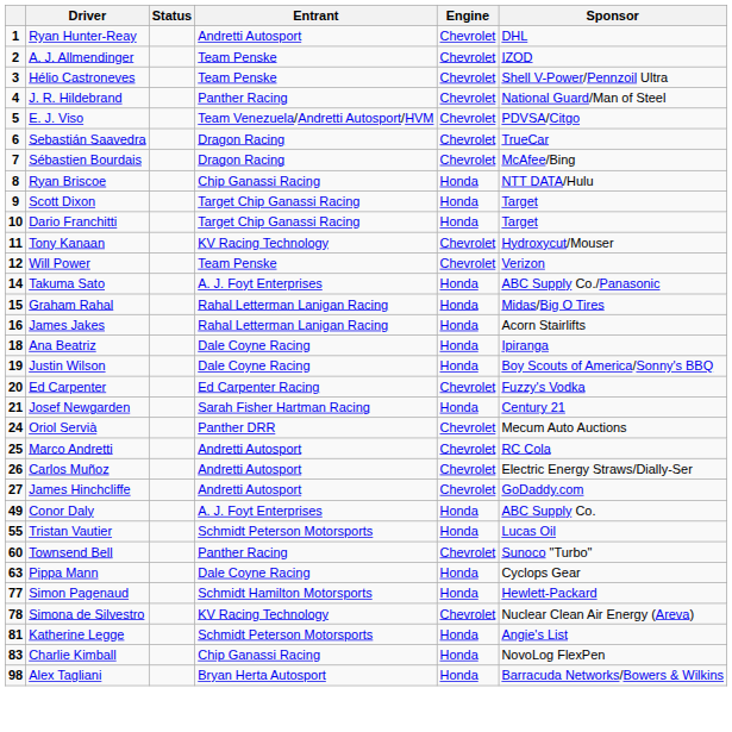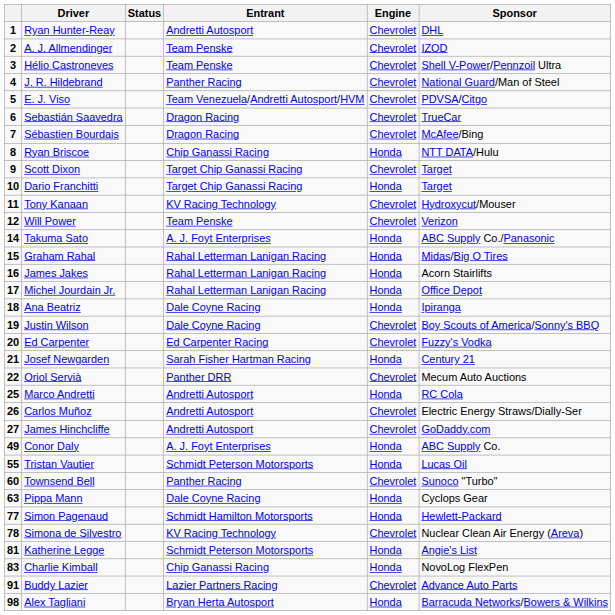 <table class="wikitable" style="font-size:95%;">
 <tr>
 <th></th>
 <th>Driver</th>
 <th>Status</th>
 <th>Entrant</th>
 <th>Engine</th>
 <th>Sponsor</th>
 </tr>
 <tr>
 <td style="text-align:center"><strong>1</strong></td>
 <td> <a href='#'>Ryan Hunter-Reay</a></td>
 <td></td>
 <td><a href='#'>Andretti Autosport</a></td>
 <td><a href='#'>Chevrolet</a></td>
 <td><a href='#'>DHL</a></td>
 </tr>
 <tr>
 <td style="text-align:center"><strong>2</strong></td>
 <td> <a href='#'>A. J. Allmendinger</a></td>
 <td align="center"><strong></strong></td>
 <td><a href='#'>Team Penske</a></td>
 <td><a href='#'>Chevrolet</a></td>
 <td><a href='#'>IZOD</a></td>
 </tr>
 <tr>
 <td style="text-align:center"><strong>3</strong></td>
 <td> <a href='#'>Hélio Castroneves</a></td>
 <td align="center"><strong></strong></td>
 <td><a href='#'>Team Penske</a></td>
 <td><a href='#'>Chevrolet</a></td>
 <td><a href='#'>Shell V-Power</a>/<a href='#'>Pennzoil</a> Ultra</td>
 </tr>
 <tr>
 <td style="text-align:center"><strong>4</strong></td>
 <td> <a href='#'>J. R. Hildebrand</a></td>
 <td></td>
 <td><a href='#'>Panther Racing</a></td>
 <td><a href='#'>Chevrolet</a></td>
 <td><a href='#'>National Guard</a>/Man of Steel</td>
 </tr>
 <tr>
 <td style="text-align:center"><strong>5</strong></td>
 <td> <a href='#'>E. J. Viso</a></td>
 <td></td>
 <td><a href='#'>Team Venezuela</a>/<a href='#'>Andretti Autosport</a>/<a href='#'>HVM</a></td>
 <td><a href='#'>Chevrolet</a></td>
 <td><a href='#'>PDVSA</a>/<a href='#'>Citgo</a></td>
 </tr>
 <tr>
 <td style="text-align:center"><strong>6</strong></td>
 <td> <a href='#'>Sebastián Saavedra</a></td>
 <td></td>
 <td><a href='#'>Dragon Racing</a></td>
 <td><a href='#'>Chevrolet</a></td>
 <td><a href='#'>TrueCar</a></td>
 </tr>
 <tr>
 <td style="text-align:center"><strong>7</strong></td>
 <td> <a href='#'>Sébastien Bourdais</a></td>
 <td></td>
 <td><a href='#'>Dragon Racing</a></td>
 <td><a href='#'>Chevrolet</a></td>
 <td><a href='#'>McAfee</a>/Bing</td>
 </tr>
 <tr>
 <td style="text-align:center"><strong>8</strong></td>
 <td> <a href='#'>Ryan Briscoe</a></td>
 <td></td>
 <td><a href='#'>Chip Ganassi Racing</a></td>
 <td><a href='#'>Honda</a></td>
 <td><a href='#'>NTT DATA</a>/Hulu</td>
 </tr>
 <tr>
 <td style="text-align:center"><strong>9</strong></td>
 <td> <a href='#'>Scott Dixon</a></td>
 <td align="center"><strong></strong></td>
 <td><a href='#'>Target Chip Ganassi Racing</a></td>
-<td><a href='#'>Honda</a></td>
+<td><a href='#'>Chevrolet</a></td>
 <td><a href='#'>Target</a></td>
 </tr>
 <tr>
 <td style="text-align:center"><strong>10</strong></td>
 <td> <a href='#'>Dario Franchitti</a></td>
 <td align="center"><strong></strong></td>
 <td><a href='#'>Target Chip Ganassi Racing</a></td>
 <td><a href='#'>Honda</a></td>
 <td><a href='#'>Target</a></td>
 </tr>
 <tr>
 <td style="text-align:center"><strong>11</strong></td>
 <td> <a href='#'>Tony Kanaan</a></td>
 <td></td>
 <td><a href='#'>KV Racing Technology</a></td>
 <td><a href='#'>Chevrolet</a></td>
 <td><a href='#'>Hydroxycut</a>/Mouser</td>
 </tr>
 <tr>
 <td style="text-align:center"><strong>12</strong></td>
 <td> <a href='#'>Will Power</a></td>
 <td></td>
 <td><a href='#'>Team Penske</a></td>
 <td><a href='#'>Chevrolet</a></td>
 <td><a href='#'>Verizon</a></td>
 </tr>
 <tr>
 <td style="text-align:center"><strong>14</strong></td>
 <td> <a href='#'>Takuma Sato</a></td>
 <td></td>
 <td><a href='#'>A. J. Foyt Enterprises</a></td>
 <td><a href='#'>Honda</a></td>
 <td><a href='#'>ABC Supply</a> Co./<a href='#'>Panasonic</a></td>
 </tr>
 <tr>
 <td style="text-align:center"><strong>15</strong></td>
 <td> <a href='#'>Graham Rahal</a></td>
 <td></td>
 <td><a href='#'>Rahal Letterman Lanigan Racing</a></td>
 <td><a href='#'>Honda</a></td>
 <td><a href='#'>Midas</a>/<a href='#'>Big O Tires</a></td>
 </tr>
 <tr>
 <td style="text-align:center"><strong>16</strong></td>
 <td> <a href='#'>James Jakes</a></td>
 <td></td>
 <td><a href='#'>Rahal Letterman Lanigan Racing</a></td>
 <td><a href='#'>Honda</a></td>
 <td>Acorn Stairlifts</td>
 </tr>
 <tr>
+<td style="text-align:center"><strong>17</strong></td>
+<td> <a href='#'>Michel Jourdain Jr.</a></td>
+<td></td>
+<td><a href='#'>Rahal Letterman Lanigan Racing</a></td>
+<td><a href='#'>Honda</a></td>
+<td><a href='#'>Office Depot</a></td>
+</tr>
+<tr>
 <td style="text-align:center"><strong>18</strong></td>
 <td> <a href='#'>Ana Beatriz</a></td>
 <td></td>
 <td><a href='#'>Dale Coyne Racing</a></td>
 <td><a href='#'>Honda</a></td>
 <td><a href='#'>Ipiranga</a></td>
 </tr>
 <tr>
 <td style="text-align:center"><strong>19</strong></td>
 <td> <a href='#'>Justin Wilson</a></td>
 <td></td>
 <td><a href='#'>Dale Coyne Racing</a></td>
-<td><a href='#'>Honda</a></td>
+<td><a href='#'>Chevrolet</a></td>
 <td><a href='#'>Boy Scouts of America</a>/<a href='#'>Sonny's BBQ</a></td>
 </tr>
 <tr>
 <td style="text-align:center"><strong>20</strong></td>
 <td> <a href='#'>Ed Carpenter</a></td>
 <td></td>
 <td><a href='#'>Ed Carpenter Racing</a></td>
 <td><a href='#'>Chevrolet</a></td>
 <td><a href='#'>Fuzzy's Vodka</a></td>
 </tr>
 <tr>
 <td style="text-align:center"><strong>21</strong></td>
 <td> <a href='#'>Josef Newgarden</a></td>
 <td></td>
 <td><a href='#'>Sarah Fisher Hartman Racing</a></td>
 <td><a href='#'>Honda</a></td>
 <td><a href='#'>Century 21</a></td>
 </tr>
 <tr>
-<td style="text-align:center"><strong>24</strong></td>
+<td style="text-align:center"><strong>22</strong></td>
 <td> <a href='#'>Oriol Servià</a></td>
 <td></td>
 <td><a href='#'>Panther DRR</a></td>
 <td><a href='#'>Chevrolet</a></td>
 <td>Mecum Auto Auctions</td>
 </tr>
 <tr>
 <td style="text-align:center"><strong>25</strong></td>
 <td> <a href='#'>Marco Andretti</a></td>
 <td></td>
 <td><a href='#'>Andretti Autosport</a></td>
-<td><a href='#'>Chevrolet</a></td>
+<td><a href='#'>Honda</a></td>
 <td><a href='#'>RC Cola</a></td>
 </tr>
 <tr>
 <td style="text-align:center"><strong>26</strong></td>
 <td> <a href='#'>Carlos Muñoz</a></td>
 <td align="center"><strong></strong></td>
 <td><a href='#'>Andretti Autosport</a></td>
 <td><a href='#'>Chevrolet</a></td>
 <td>Electric Energy Straws/Dially-Ser</td>
 </tr>
 <tr>
 <td style="text-align:center"><strong>27</strong></td>
 <td> <a href='#'>James Hinchcliffe</a></td>
 <td></td>
 <td><a href='#'>Andretti Autosport</a></td>
 <td><a href='#'>Chevrolet</a></td>
 <td><a href='#'>GoDaddy.com</a></td>
 </tr>
 <tr>
 <td style="text-align:center"><strong>49</strong></td>
 <td> <a href='#'>Conor Daly</a></td>
 <td align="center"><strong></strong></td>
 <td><a href='#'>A. J. Foyt Enterprises</a></td>
 <td><a href='#'>Honda</a></td>
 <td><a href='#'>ABC Supply</a> Co.</td>
 </tr>
 <tr>
 <td style="text-align:center"><strong>55</strong></td>
 <td> <a href='#'>Tristan Vautier</a></td>
 <td align="center"><strong></strong></td>
 <td><a href='#'>Schmidt Peterson Motorsports</a></td>
 <td><a href='#'>Honda</a></td>
 <td><a href='#'>Lucas Oil</a></td>
 </tr>
 <tr>
 <td style="text-align:center"><strong>60</strong></td>
 <td> <a href='#'>Townsend Bell</a></td>
 <td></td>
 <td><a href='#'>Panther Racing</a></td>
 <td><a href='#'>Chevrolet</a></td>
 <td><a href='#'>Sunoco</a> "Turbo"</td>
 </tr>
 <tr>
 <td style="text-align:center"><strong>63</strong></td>
 <td> <a href='#'>Pippa Mann</a></td>
 <td></td>
 <td><a href='#'>Dale Coyne Racing</a></td>
 <td><a href='#'>Honda</a></td>
 <td>Cyclops Gear</td>
 </tr>
 <tr>
 <td style="text-align:center"><strong>77</strong></td>
 <td> <a href='#'>Simon Pagenaud</a></td>
 <td></td>
 <td><a href='#'>Schmidt Hamilton Motorsports</a></td>
 <td><a href='#'>Honda</a></td>
 <td><a href='#'>Hewlett-Packard</a></td>
 </tr>
 <tr>
 <td style="text-align:center"><strong>78</strong></td>
 <td> <a href='#'>Simona de Silvestro</a></td>
 <td></td>
 <td><a href='#'>KV Racing Technology</a></td>
 <td><a href='#'>Chevrolet</a></td>
 <td>Nuclear Clean Air Energy (<a href='#'>Areva</a>)</td>
 </tr>
 <tr>
 <td style="text-align:center"><strong>81</strong></td>
 <td> <a href='#'>Katherine Legge</a></td>
 <td></td>
 <td><a href='#'>Schmidt Peterson Motorsports</a></td>
 <td><a href='#'>Honda</a></td>
 <td><a href='#'>Angie's List</a></td>
 </tr>
 <tr>
 <td style="text-align:center"><strong>83</strong></td>
 <td> <a href='#'>Charlie Kimball</a></td>
 <td></td>
 <td><a href='#'>Chip Ganassi Racing</a></td>
 <td><a href='#'>Honda</a></td>
 <td>NovoLog FlexPen</td>
 </tr>
 <tr>
+<td style="text-align:center"><strong>91</strong></td>
+<td> <a href='#'>Buddy Lazier</a></td>
+<td align="center"><strong></strong></td>
+<td><a href='#'>Lazier Partners Racing</a></td>
+<td><a href='#'>Chevrolet</a></td>
+<td><a href='#'>Advance Auto Parts</a></td>
+</tr>
+<tr>
 <td style="text-align:center"><strong>98</strong></td>
 <td> <a href='#'>Alex Tagliani</a></td>
 <td></td>
 <td><a href='#'>Bryan Herta Autosport</a></td>
 <td><a href='#'>Honda</a></td>
 <td><a href='#'>Barracuda Networks</a>/<a href='#'>Bowers & Wilkins</a></td>
 </tr>
 </table>
